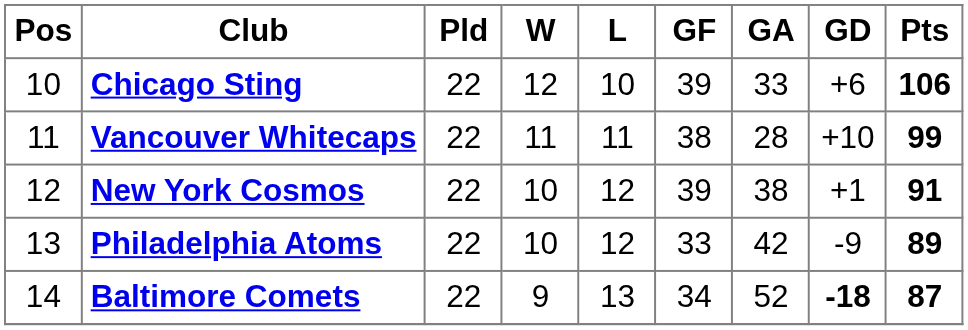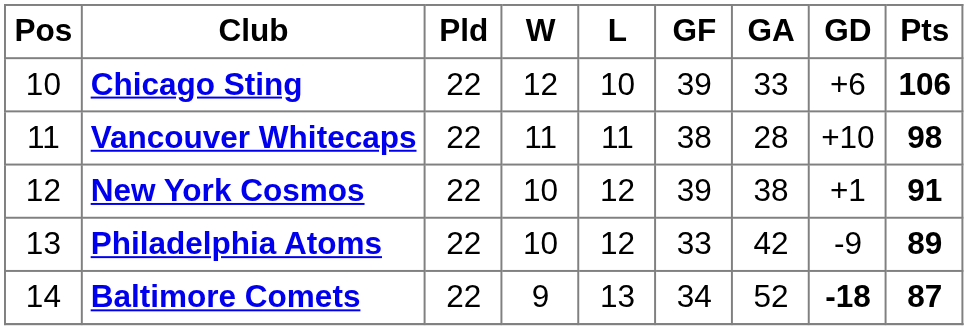 <table class="toccolours" border="1" cellpadding="4" cellspacing="0" style="text-align:center; border-collapse: collapse; margin:0;">
 <tr>
 <th width=30>Pos</th>
 <th>Club</th>
 <th width=30>Pld</th>
 <th width=30>W</th>
 <th width=30>L</th>
 <th width=30>GF</th>
 <th width=30>GA</th>
 <th width=30>GD</th>
 <th width=30>Pts</th>
 </tr>
 <tr>
 <td>10</td>
 <td align=left><strong><a href='#'>Chicago Sting</a></strong></td>
 <td>22</td>
 <td>12</td>
 <td>10</td>
 <td>39</td>
 <td>33</td>
 <td>+6</td>
 <td><strong>106</strong></td>
 </tr>
 <tr>
 <td>11</td>
 <td align=left><strong><a href='#'>Vancouver Whitecaps</a></strong></td>
 <td>22</td>
 <td>11</td>
 <td>11</td>
 <td>38</td>
 <td>28</td>
 <td>+10</td>
-<td><strong>99</strong></td>
+<td><strong>98</strong></td>
 </tr>
 <tr>
 <td>12</td>
 <td align=left><strong><a href='#'>New York Cosmos</a></strong></td>
 <td>22</td>
 <td>10</td>
 <td>12</td>
 <td>39</td>
 <td>38</td>
 <td>+1</td>
 <td><strong>91</strong></td>
 </tr>
 <tr>
 <td>13</td>
 <td align=left><strong><a href='#'>Philadelphia Atoms</a></strong></td>
 <td>22</td>
 <td>10</td>
 <td>12</td>
 <td>33</td>
 <td>42</td>
 <td>-9</td>
 <td><strong>89</strong></td>
 </tr>
 <tr>
 <td>14</td>
 <td align=left><strong><a href='#'>Baltimore Comets</a></strong></td>
 <td>22</td>
 <td>9</td>
 <td>13</td>
 <td>34</td>
 <td>52</td>
 <td><strong>-18</strong></td>
 <td><strong>87</strong></td>
 </tr>
 <tr>
 </tr>
 </table>
